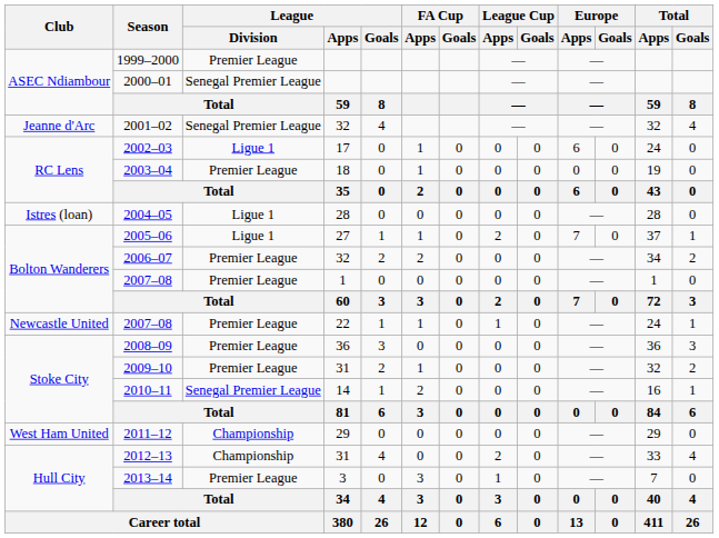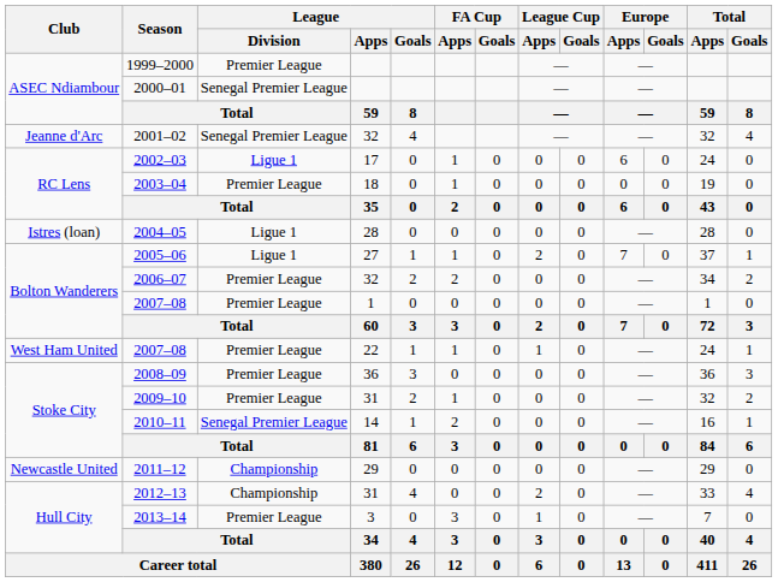 <table class="wikitable" style="text-align: center;">
 <tr>
 <th rowspan="2">Club</th>
 <th rowspan="2">Season</th>
 <th colspan="3">League</th>
 <th colspan="2">FA Cup</th>
 <th colspan="2">League Cup</th>
 <th colspan="2">Europe</th>
 <th colspan="2">Total</th>
 </tr>
 <tr>
 <th>Division</th>
 <th>Apps</th>
 <th>Goals</th>
 <th>Apps</th>
 <th>Goals</th>
 <th>Apps</th>
 <th>Goals</th>
 <th>Apps</th>
 <th>Goals</th>
 <th>Apps</th>
 <th>Goals</th>
 </tr>
 <tr>
 <td rowspan="3"><a href='#'>ASEC Ndiambour</a></td>
 <td>1999–2000</td>
 <td>Premier League</td>
 <td></td>
 <td></td>
 <td></td>
 <td></td>
 <td colspan="2">—</td>
 <td colspan="2">—</td>
 <td></td>
 <td></td>
 </tr>
 <tr>
 <td>2000–01</td>
 <td>Senegal Premier League</td>
 <td></td>
 <td></td>
 <td></td>
 <td></td>
 <td colspan="2">—</td>
 <td colspan="2">—</td>
 <td></td>
 <td></td>
 </tr>
 <tr>
 <th colspan="2">Total</th>
 <th>59</th>
 <th>8</th>
 <th></th>
 <th></th>
 <th colspan="2">—</th>
 <th colspan="2">—</th>
 <th>59</th>
 <th>8</th>
 </tr>
 <tr>
 <td><a href='#'>Jeanne d'Arc</a></td>
 <td>2001–02</td>
 <td>Senegal Premier League</td>
 <td>32</td>
 <td>4</td>
 <td></td>
 <td></td>
 <td colspan="2">—</td>
 <td colspan="2">—</td>
 <td>32</td>
 <td>4</td>
 </tr>
 <tr>
 <td rowspan="3"><a href='#'>RC Lens</a></td>
 <td><a href='#'>2002–03</a></td>
 <td><a href='#'>Ligue 1</a></td>
 <td>17</td>
 <td>0</td>
 <td>1</td>
 <td>0</td>
 <td>0</td>
 <td>0</td>
 <td>6</td>
 <td>0</td>
 <td>24</td>
 <td>0</td>
 </tr>
 <tr>
 <td><a href='#'>2003–04</a></td>
 <td>Premier League</td>
 <td>18</td>
 <td>0</td>
 <td>1</td>
 <td>0</td>
 <td>0</td>
 <td>0</td>
 <td>0</td>
 <td>0</td>
 <td>19</td>
 <td>0</td>
 </tr>
 <tr>
 <th colspan="2">Total</th>
 <th>35</th>
 <th>0</th>
 <th>2</th>
 <th>0</th>
 <th>0</th>
 <th>0</th>
 <th>6</th>
 <th>0</th>
 <th>43</th>
 <th>0</th>
 </tr>
 <tr>
 <td><a href='#'>Istres</a> (loan)</td>
 <td><a href='#'>2004–05</a></td>
 <td>Ligue 1</td>
 <td>28</td>
 <td>0</td>
 <td>0</td>
 <td>0</td>
 <td>0</td>
 <td>0</td>
 <td colspan="2">—</td>
 <td>28</td>
 <td>0</td>
 </tr>
 <tr>
 <td rowspan="4"><a href='#'>Bolton Wanderers</a></td>
 <td><a href='#'>2005–06</a></td>
 <td>Ligue 1</td>
 <td>27</td>
 <td>1</td>
 <td>1</td>
 <td>0</td>
 <td>2</td>
 <td>0</td>
 <td>7</td>
 <td>0</td>
 <td>37</td>
 <td>1</td>
 </tr>
 <tr>
 <td><a href='#'>2006–07</a></td>
 <td>Premier League</td>
 <td>32</td>
 <td>2</td>
 <td>2</td>
 <td>0</td>
 <td>0</td>
 <td>0</td>
 <td colspan="2">—</td>
 <td>34</td>
 <td>2</td>
 </tr>
 <tr>
 <td><a href='#'>2007–08</a></td>
 <td>Premier League</td>
 <td>1</td>
 <td>0</td>
 <td>0</td>
 <td>0</td>
 <td>0</td>
 <td>0</td>
 <td colspan="2">—</td>
 <td>1</td>
 <td>0</td>
 </tr>
 <tr>
 <th colspan="2">Total</th>
 <th>60</th>
 <th>3</th>
 <th>3</th>
 <th>0</th>
 <th>2</th>
 <th>0</th>
 <th>7</th>
 <th>0</th>
 <th>72</th>
 <th>3</th>
 </tr>
 <tr>
-<td><a href='#'>Newcastle United</a></td>
+<td><a href='#'>West Ham United</a></td>
 <td><a href='#'>2007–08</a></td>
 <td>Premier League</td>
 <td>22</td>
 <td>1</td>
 <td>1</td>
 <td>0</td>
 <td>1</td>
 <td>0</td>
 <td colspan="2">—</td>
 <td>24</td>
 <td>1</td>
 </tr>
 <tr>
 <td rowspan="4"><a href='#'>Stoke City</a></td>
 <td><a href='#'>2008–09</a></td>
 <td>Premier League</td>
 <td>36</td>
 <td>3</td>
 <td>0</td>
 <td>0</td>
 <td>0</td>
 <td>0</td>
 <td colspan="2">—</td>
 <td>36</td>
 <td>3</td>
 </tr>
 <tr>
 <td><a href='#'>2009–10</a></td>
 <td>Premier League</td>
 <td>31</td>
 <td>2</td>
 <td>1</td>
 <td>0</td>
 <td>0</td>
 <td>0</td>
 <td colspan="2">—</td>
 <td>32</td>
 <td>2</td>
 </tr>
 <tr>
 <td><a href='#'>2010–11</a></td>
 <td><a href='#'>Senegal Premier League</a></td>
 <td>14</td>
 <td>1</td>
 <td>2</td>
 <td>0</td>
 <td>0</td>
 <td>0</td>
 <td colspan="2">—</td>
 <td>16</td>
 <td>1</td>
 </tr>
 <tr>
 <th colspan="2">Total</th>
 <th>81</th>
 <th>6</th>
 <th>3</th>
 <th>0</th>
 <th>0</th>
 <th>0</th>
 <th>0</th>
 <th>0</th>
 <th>84</th>
 <th>6</th>
 </tr>
 <tr>
-<td><a href='#'>West Ham United</a></td>
+<td><a href='#'>Newcastle United</a></td>
 <td><a href='#'>2011–12</a></td>
 <td><a href='#'>Championship</a></td>
 <td>29</td>
 <td>0</td>
 <td>0</td>
 <td>0</td>
 <td>0</td>
 <td>0</td>
 <td colspan="2">—</td>
 <td>29</td>
 <td>0</td>
 </tr>
 <tr>
 <td rowspan="3"><a href='#'>Hull City</a></td>
 <td><a href='#'>2012–13</a></td>
 <td>Championship</td>
 <td>31</td>
 <td>4</td>
 <td>0</td>
 <td>0</td>
 <td>2</td>
 <td>0</td>
 <td colspan="2">—</td>
 <td>33</td>
 <td>4</td>
 </tr>
 <tr>
 <td><a href='#'>2013–14</a></td>
 <td>Premier League</td>
 <td>3</td>
 <td>0</td>
 <td>3</td>
 <td>0</td>
 <td>1</td>
 <td>0</td>
 <td colspan="2">—</td>
 <td>7</td>
 <td>0</td>
 </tr>
 <tr>
 <th colspan="2">Total</th>
 <th>34</th>
 <th>4</th>
 <th>3</th>
 <th>0</th>
 <th>3</th>
 <th>0</th>
 <th>0</th>
 <th>0</th>
 <th>40</th>
 <th>4</th>
 </tr>
 <tr>
 <th colspan="3">Career total</th>
 <th>380</th>
 <th>26</th>
 <th>12</th>
 <th>0</th>
 <th>6</th>
 <th>0</th>
 <th>13</th>
 <th>0</th>
 <th>411</th>
 <th>26</th>
 </tr>
 </table>
